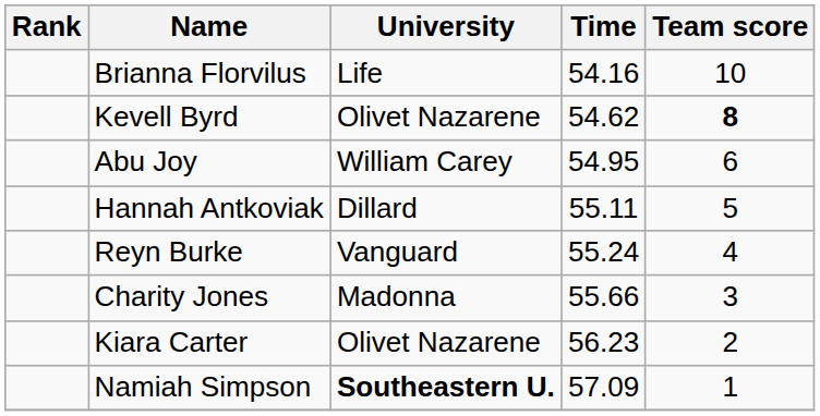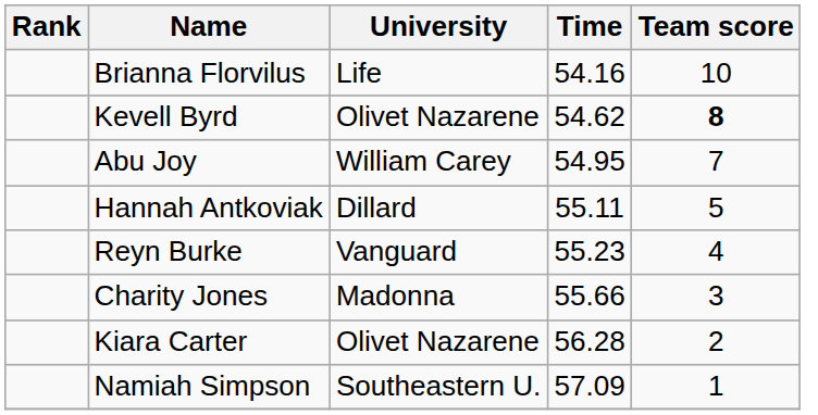 <table class="wikitable sortable" style="text-align:center">
 <tr>
 <th>Rank</th>
 <th>Name</th>
 <th>University</th>
 <th>Time</th>
 <th>Team score</th>
 </tr>
 <tr>
 <td></td>
 <td align=left>Brianna Florvilus</td>
 <td align="left">Life</td>
 <td>54.16</td>
 <td>10</td>
 </tr>
 <tr>
 <td></td>
 <td align=left>Kevell Byrd</td>
 <td align="left">Olivet Nazarene</td>
 <td>54.62</td>
 <td><strong>8</strong></td>
 </tr>
 <tr>
 <td></td>
 <td align=left>Abu Joy</td>
 <td align="left">William Carey</td>
 <td>54.95</td>
-<td>6</td>
+<td>7</td>
 </tr>
 <tr>
 <td></td>
 <td align=left>Hannah Antkoviak</td>
 <td align="left">Dillard</td>
 <td>55.11</td>
 <td>5</td>
 </tr>
 <tr>
 <td></td>
 <td align=left>Reyn Burke</td>
 <td align="left">Vanguard</td>
-<td>55.24</td>
+<td>55.23</td>
 <td>4</td>
 </tr>
 <tr>
 <td></td>
 <td align=left>Charity Jones</td>
 <td align="left">Madonna</td>
 <td>55.66</td>
 <td>3</td>
 </tr>
 <tr>
 <td></td>
 <td align=left>Kiara Carter</td>
 <td align="left">Olivet Nazarene</td>
-<td>56.23</td>
+<td>56.28</td>
 <td>2</td>
 </tr>
 <tr>
 <td></td>
 <td align="left">Namiah Simpson</td>
-<td align=left><strong>Southeastern U.</strong></td>
+<td align=left>Southeastern U.</td>
 <td>57.09</td>
 <td>1</td>
 </tr>
 <tr>
 </tr>
 </table>
